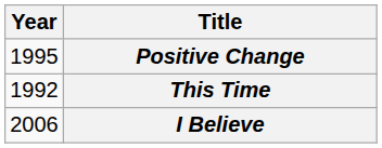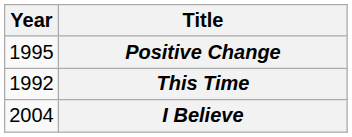 <table class="wikitable plainrowheaders" style="text-align:left;">
 <tr>
 <th rowspan="1" style="width:2em;">Year</th>
 <th rowspan="1" style="width:14em;">Title</th>
 </tr>
 <tr>
 <td>1995</td>
 <th scope="row"><em>Positive Change</em></th>
 </tr>
 <tr>
 <td>1992</td>
 <th scope="row"><em>This Time</em></th>
 </tr>
 <tr>
-<td>2006</td>
+<td>2004</td>
 <th scope="row"><em>I Believe</em></th>
 </tr>
 </table>
